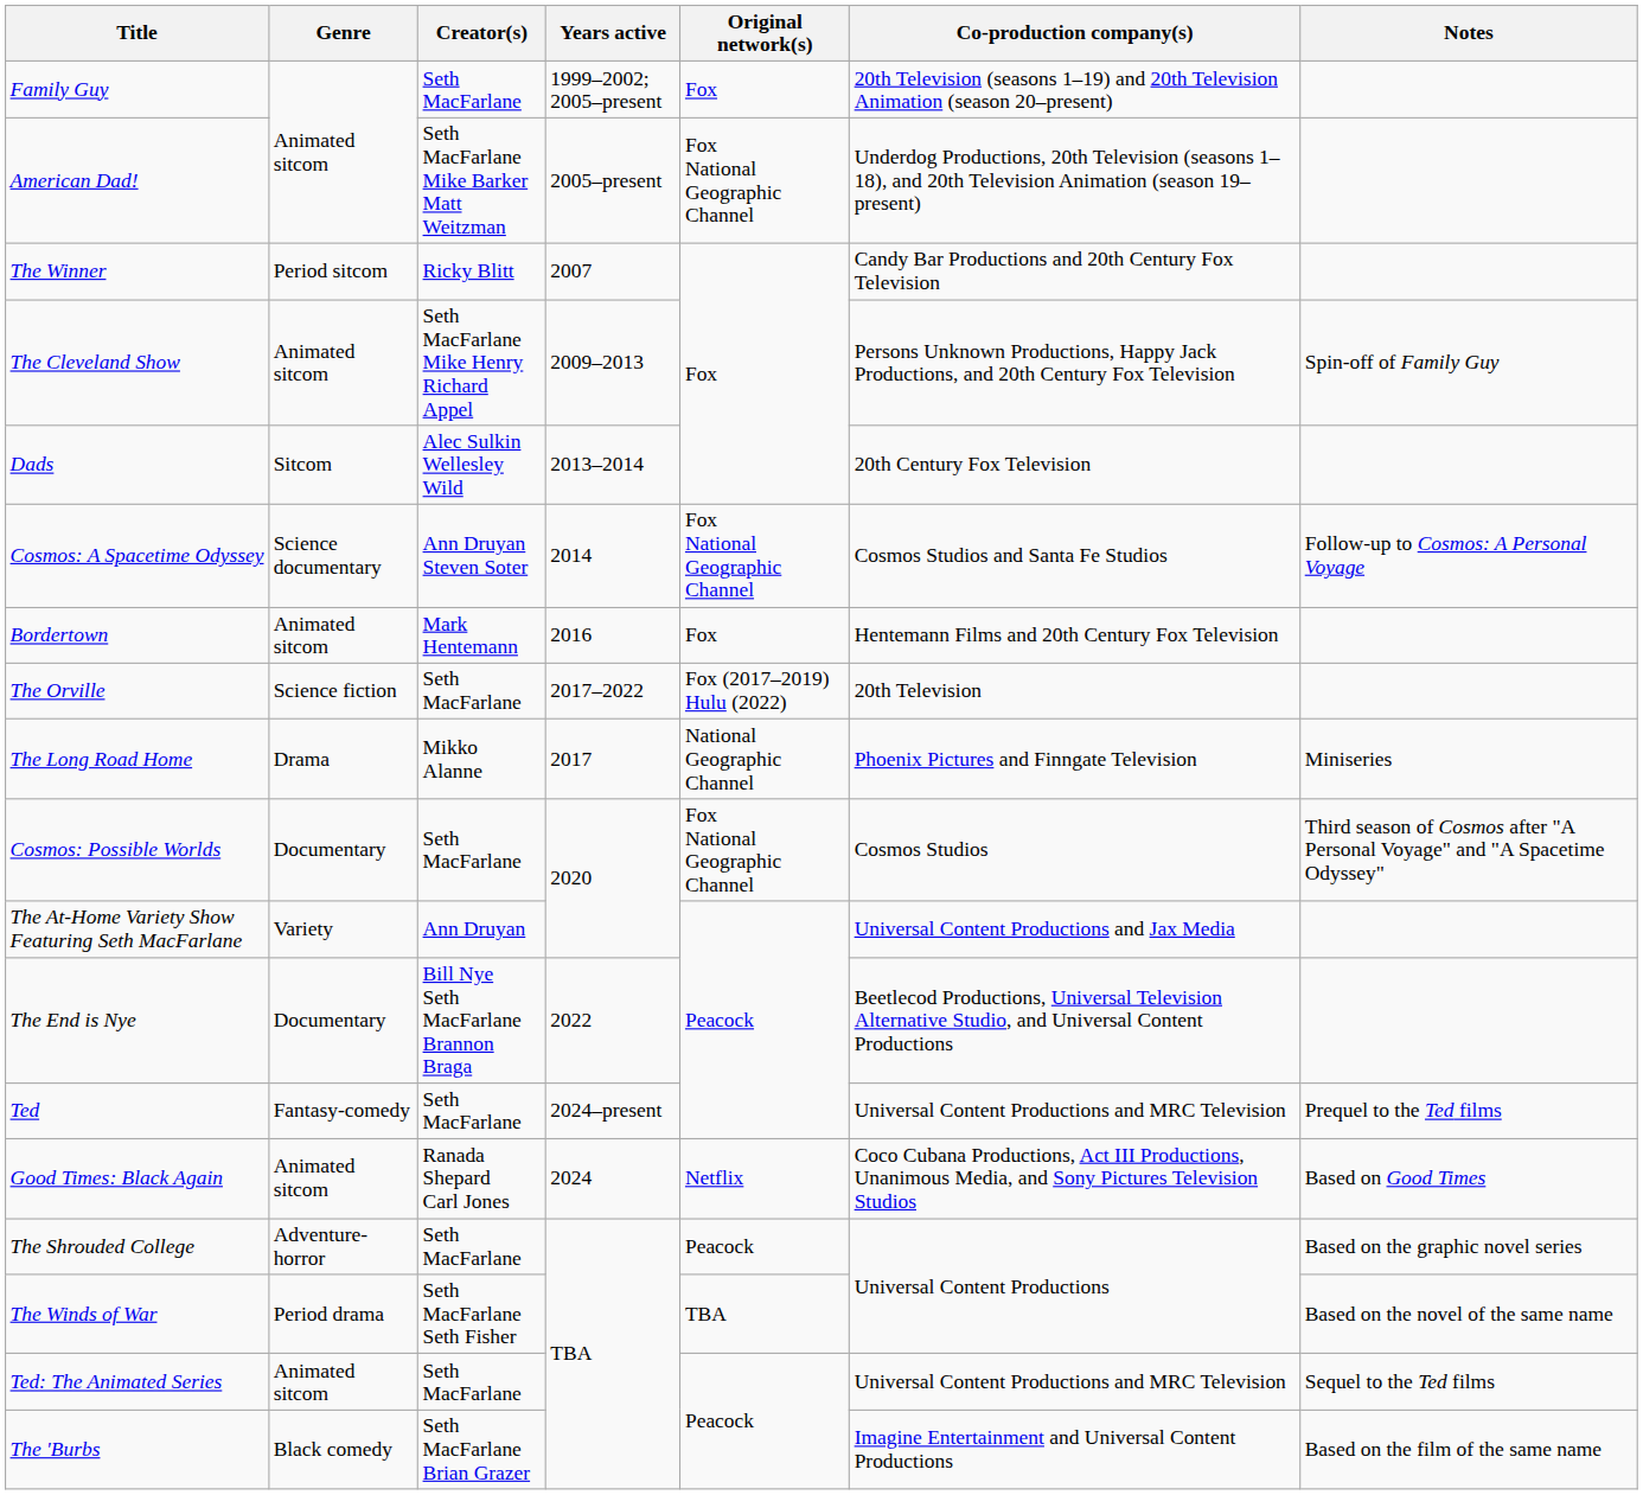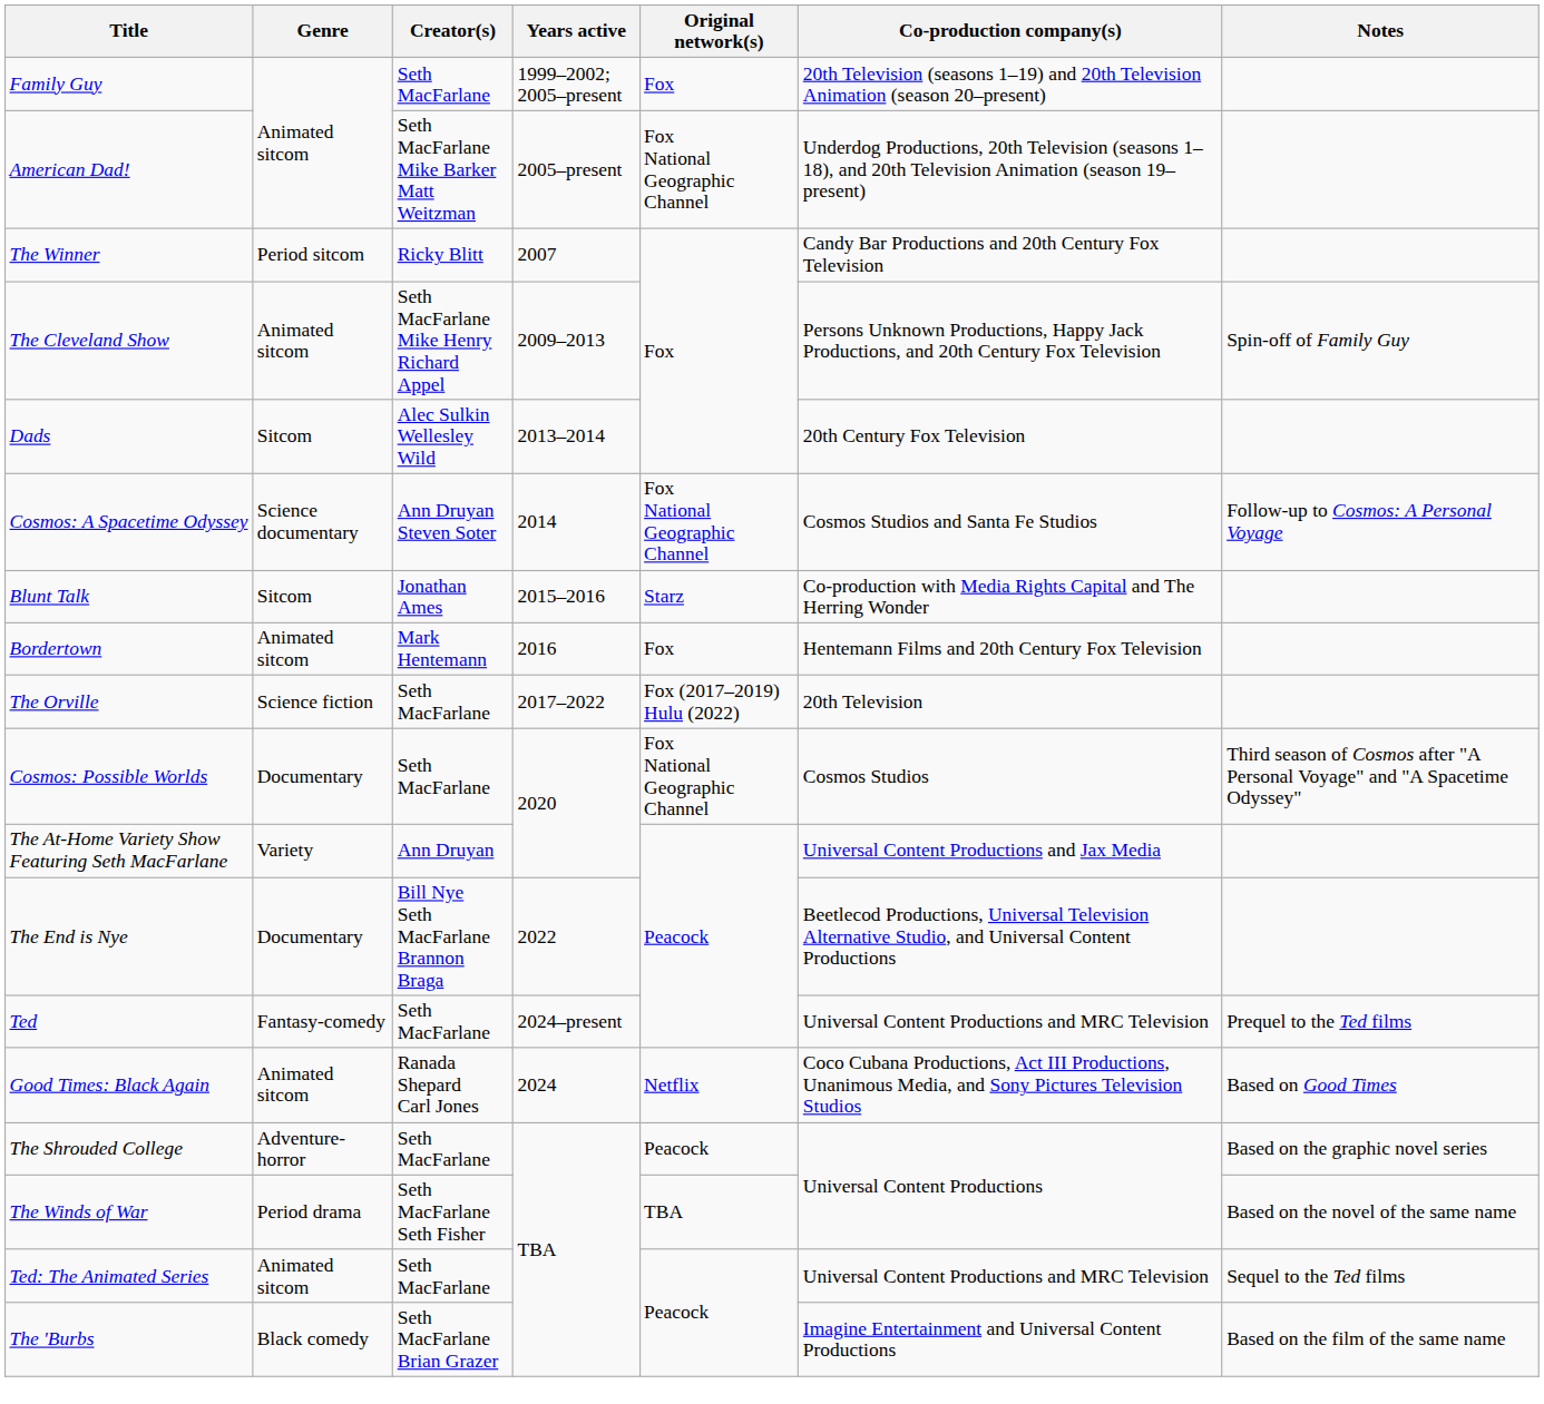 <table class="wikitable" style="width: 100%">
 <tr>
 <th>Title</th>
 <th>Genre</th>
 <th>Creator(s)</th>
 <th>Years active</th>
 <th>Original network(s)</th>
 <th>Co-production company(s)</th>
 <th>Notes</th>
 </tr>
 <tr>
 <td><em><a href='#'>Family Guy</a></em></td>
 <td rowspan="2">Animated sitcom</td>
 <td><a href='#'>Seth MacFarlane</a></td>
 <td>1999–2002; 2005–present</td>
 <td><a href='#'>Fox</a></td>
 <td><a href='#'>20th Television</a> (seasons 1–19) and <a href='#'>20th Television Animation</a> (season 20–present)</td>
 <td></td>
 </tr>
 <tr>
 <td><em><a href='#'>American Dad!</a></em></td>
 <td>Seth MacFarlane<br><a href='#'>Mike Barker</a><br><a href='#'>Matt Weitzman</a></td>
 <td>2005–present</td>
 <td>Fox<br>National Geographic Channel</td>
 <td>Underdog Productions, 20th Television (seasons 1–18), and 20th Television Animation (season 19–present)</td>
 <td></td>
 </tr>
 <tr>
 <td><em><a href='#'>The Winner</a></em></td>
 <td>Period sitcom</td>
 <td><a href='#'>Ricky Blitt</a></td>
 <td>2007</td>
 <td rowspan="3">Fox</td>
 <td>Candy Bar Productions and 20th Century Fox Television</td>
 <td></td>
 </tr>
 <tr>
 <td><em><a href='#'>The Cleveland Show</a></em></td>
 <td>Animated sitcom</td>
 <td>Seth MacFarlane<br><a href='#'>Mike Henry</a><br><a href='#'>Richard Appel</a></td>
 <td>2009–2013</td>
 <td>Persons Unknown Productions, Happy Jack Productions, and 20th Century Fox Television</td>
 <td>Spin-off of <em>Family Guy</em></td>
 </tr>
 <tr>
 <td><em><a href='#'>Dads</a></em></td>
 <td>Sitcom</td>
 <td><a href='#'>Alec Sulkin</a><br><a href='#'>Wellesley Wild</a></td>
 <td>2013–2014</td>
 <td>20th Century Fox Television</td>
 <td></td>
 </tr>
 <tr>
 <td><em><a href='#'>Cosmos: A Spacetime Odyssey</a></em></td>
 <td>Science documentary</td>
 <td><a href='#'>Ann Druyan</a><br><a href='#'>Steven Soter</a></td>
 <td>2014</td>
 <td>Fox<br><a href='#'>National Geographic Channel</a></td>
 <td>Cosmos Studios and Santa Fe Studios</td>
 <td>Follow-up to <em><a href='#'>Cosmos: A Personal Voyage</a></em></td>
 </tr>
 <tr>
+<td><em><a href='#'>Blunt Talk</a></em></td>
+<td>Sitcom</td>
+<td><a href='#'>Jonathan Ames</a></td>
+<td>2015–2016</td>
+<td><a href='#'>Starz</a></td>
+<td>Co-production with <a href='#'>Media Rights Capital</a> and The Herring Wonder</td>
+<td></td>
+</tr>
+<tr>
 <td><em><a href='#'>Bordertown</a></em></td>
 <td>Animated sitcom</td>
 <td><a href='#'>Mark Hentemann</a></td>
 <td>2016</td>
 <td>Fox</td>
 <td>Hentemann Films and 20th Century Fox Television</td>
 <td></td>
 </tr>
 <tr>
 <td><em><a href='#'>The Orville</a></em></td>
 <td>Science fiction</td>
 <td>Seth MacFarlane</td>
 <td>2017–2022</td>
 <td>Fox (2017–2019)<br><a href='#'>Hulu</a> (2022)</td>
 <td>20th Television</td>
 <td></td>
-</tr>
-<tr>
-<td><em><a href='#'>The Long Road Home</a></em></td>
-<td>Drama</td>
-<td>Mikko Alanne</td>
-<td>2017</td>
-<td>National Geographic Channel</td>
-<td><a href='#'>Phoenix Pictures</a> and Finngate Television</td>
-<td>Miniseries</td>
 </tr>
 <tr>
 <td><em><a href='#'>Cosmos: Possible Worlds</a></em></td>
 <td>Documentary</td>
 <td>Seth MacFarlane</td>
 <td rowspan="2">2020</td>
 <td>Fox<br>National Geographic Channel</td>
 <td>Cosmos Studios</td>
 <td>Third season of <em>Cosmos</em> after "A Personal Voyage" and "A Spacetime Odyssey"</td>
 </tr>
 <tr>
 <td><em>The At-Home Variety Show Featuring Seth MacFarlane</em></td>
 <td>Variety</td>
 <td><a href='#'>Ann Druyan</a></td>
 <td rowspan="3"><a href='#'>Peacock</a></td>
 <td><a href='#'>Universal Content Productions</a> and <a href='#'>Jax Media</a></td>
 <td></td>
 </tr>
 <tr>
 <td><em>The End is Nye</em></td>
 <td>Documentary</td>
 <td><a href='#'>Bill Nye</a><br>Seth MacFarlane<br><a href='#'>Brannon Braga</a></td>
 <td>2022</td>
 <td>Beetlecod Productions, <a href='#'>Universal Television Alternative Studio</a>, and Universal Content Productions</td>
 <td></td>
 </tr>
 <tr>
 <td><em><a href='#'>Ted</a></em></td>
 <td>Fantasy-comedy</td>
 <td>Seth MacFarlane</td>
 <td>2024–present</td>
 <td>Universal Content Productions and MRC Television</td>
 <td>Prequel to the <a href='#'><em>Ted</em> films</a></td>
 </tr>
 <tr>
 <td><em><a href='#'>Good Times: Black Again</a></em></td>
 <td>Animated sitcom</td>
 <td>Ranada Shepard<br>Carl Jones</td>
 <td>2024</td>
 <td><a href='#'>Netflix</a></td>
 <td>Coco Cubana Productions, <a href='#'>Act III Productions</a>, Unanimous Media, and <a href='#'>Sony Pictures Television Studios</a></td>
 <td>Based on <em><a href='#'>Good Times</a></em></td>
 </tr>
 <tr>
 <td><em>The Shrouded College</em></td>
 <td>Adventure-horror</td>
 <td>Seth MacFarlane</td>
 <td rowspan="4">TBA</td>
 <td>Peacock</td>
 <td rowspan="2">Universal Content Productions</td>
 <td>Based on the graphic novel series</td>
 </tr>
 <tr>
 <td><em><a href='#'>The Winds of War</a></em></td>
 <td>Period drama</td>
 <td>Seth MacFarlane<br>Seth Fisher</td>
 <td>TBA</td>
 <td>Based on the novel of the same name</td>
 </tr>
 <tr>
 <td><em><a href='#'>Ted: The Animated Series</a></em></td>
 <td>Animated sitcom</td>
 <td>Seth MacFarlane</td>
 <td rowspan="2">Peacock</td>
 <td>Universal Content Productions and MRC Television</td>
 <td>Sequel to the <em>Ted</em> films</td>
 </tr>
 <tr>
 <td><em><a href='#'>The 'Burbs</a></em></td>
 <td>Black comedy</td>
 <td>Seth MacFarlane<br><a href='#'>Brian Grazer</a></td>
 <td><a href='#'>Imagine Entertainment</a> and Universal Content Productions</td>
 <td>Based on the film of the same name</td>
 </tr>
 </table>
